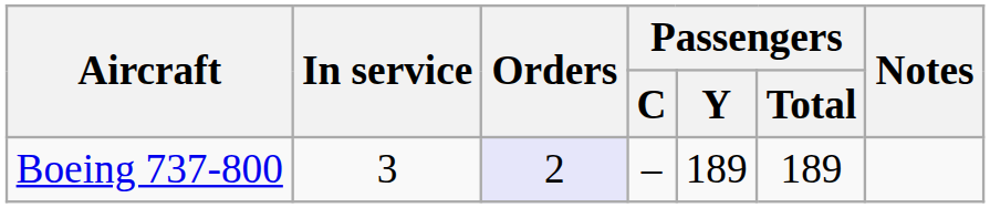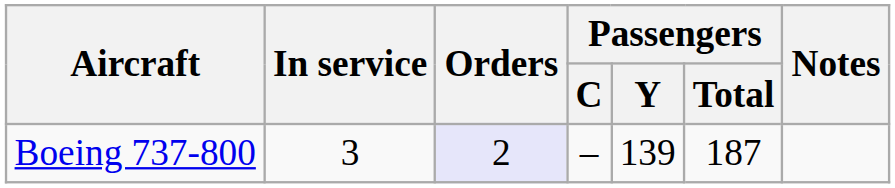 <table class="wikitable" style="border-collapse:collapse;text-align:center;margin:1em auto;">
 <tr>
 <th rowspan="2">Aircraft</th>
 <th rowspan="2">In service</th>
 <th rowspan="2">Orders</th>
 <th colspan="3">Passengers</th>
 <th rowspan="2">Notes</th>
 </tr>
 <tr>
 <th><abbr>C</abbr></th>
 <th><abbr>Y</abbr></th>
 <th>Total</th>
 </tr>
 <tr>
 <td><a href='#'>Boeing 737-800</a></td>
 <td>3</td>
 <td style="background: lavender;">2</td>
 <td>–</td>
-<td>189</td>
-<td>189</td>
+<td>139</td>
+<td>187</td>
 <td></td>
 </tr>
 </table>
